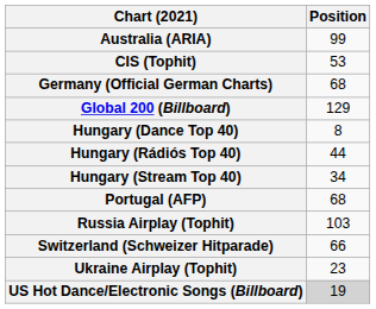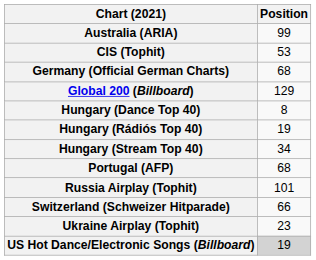 <table class="wikitable sortable plainrowheaders" style="text-align:center">
 <tr>
 <th scope="col">Chart (2021)</th>
 <th scope="col">Position</th>
 </tr>
 <tr>
 <th scope="row">Australia (ARIA)</th>
 <td>99</td>
 </tr>
 <tr>
 <th scope="row">CIS (Tophit)</th>
 <td>53</td>
 </tr>
 <tr>
 <th scope="row">Germany (Official German Charts)</th>
 <td>68</td>
 </tr>
 <tr>
 <th scope="row"><a href='#'>Global 200</a> (<em>Billboard</em>)</th>
 <td>129</td>
 </tr>
 <tr>
 <th scope="row">Hungary (Dance Top 40)</th>
 <td>8</td>
 </tr>
 <tr>
 <th scope="row">Hungary (Rádiós Top 40)</th>
-<td>44</td>
+<td>19</td>
 </tr>
 <tr>
 <th scope="row">Hungary (Stream Top 40)</th>
 <td>34</td>
 </tr>
 <tr>
 <th scope="row">Portugal (AFP)</th>
 <td>68</td>
 </tr>
 <tr>
 <th scope="row">Russia Airplay (Tophit)</th>
-<td>103</td>
+<td>101</td>
 </tr>
 <tr>
 <th scope="row">Switzerland (Schweizer Hitparade)</th>
 <td>66</td>
 </tr>
 <tr>
 <th scope="row">Ukraine Airplay (Tophit)</th>
 <td>23</td>
 </tr>
 <tr>
 <th scope="row">US Hot Dance/Electronic Songs (<em>Billboard</em>)</th>
 <td style="background: lightgrey;">19</td>
 </tr>
 </table>
